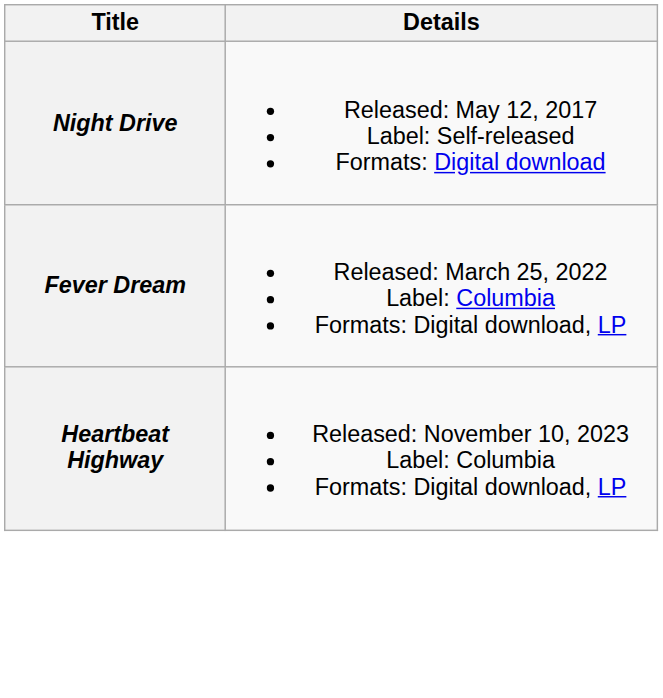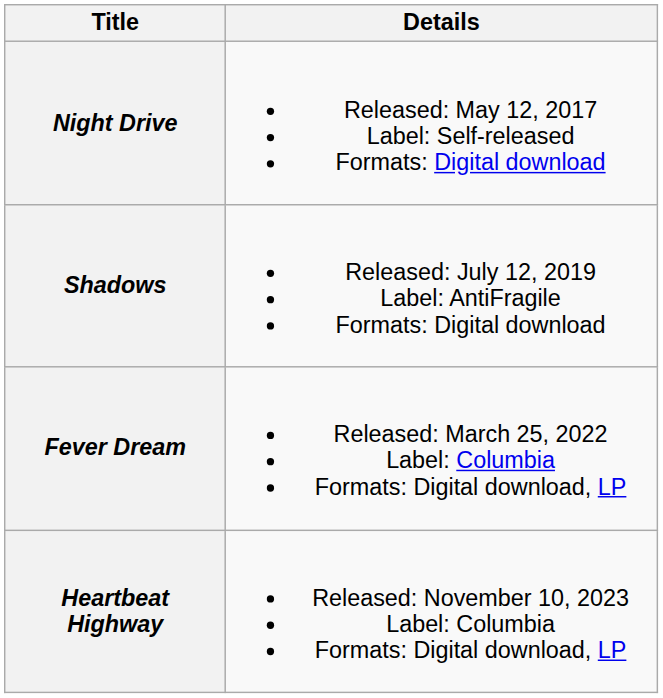 <table class="wikitable plainrowheaders" style="text-align:center">
 <tr>
 <th style="width:9em">Title</th>
 <th style="width:18em">Details</th>
 </tr>
 <tr>
 <th scope="row"><em>Night Drive</em></th>
 <td><br><ul><li>Released: May 12, 2017</li><li>Label: Self-released</li><li>Formats: <a href='#'>Digital download</a></li></ul></td>
 </tr>
 <tr>
+<th scope="row"><em>Shadows</em></th>
+<td><br><ul><li>Released: July 12, 2019</li><li>Label: AntiFragile</li><li>Formats: Digital download</li></ul></td>
+</tr>
+<tr>
 <th scope="row"><em>Fever Dream</em></th>
 <td><br><ul><li>Released: March 25, 2022</li><li>Label: <a href='#'>Columbia</a></li><li>Formats: Digital download, <a href='#'>LP</a></li></ul></td>
 </tr>
 <tr>
 <th scope="row"><em>Heartbeat Highway</em></th>
 <td><br><ul><li>Released: November 10, 2023</li><li>Label: Columbia</li><li>Formats: Digital download, <a href='#'>LP</a></li></ul></td>
 </tr>
 </table>
